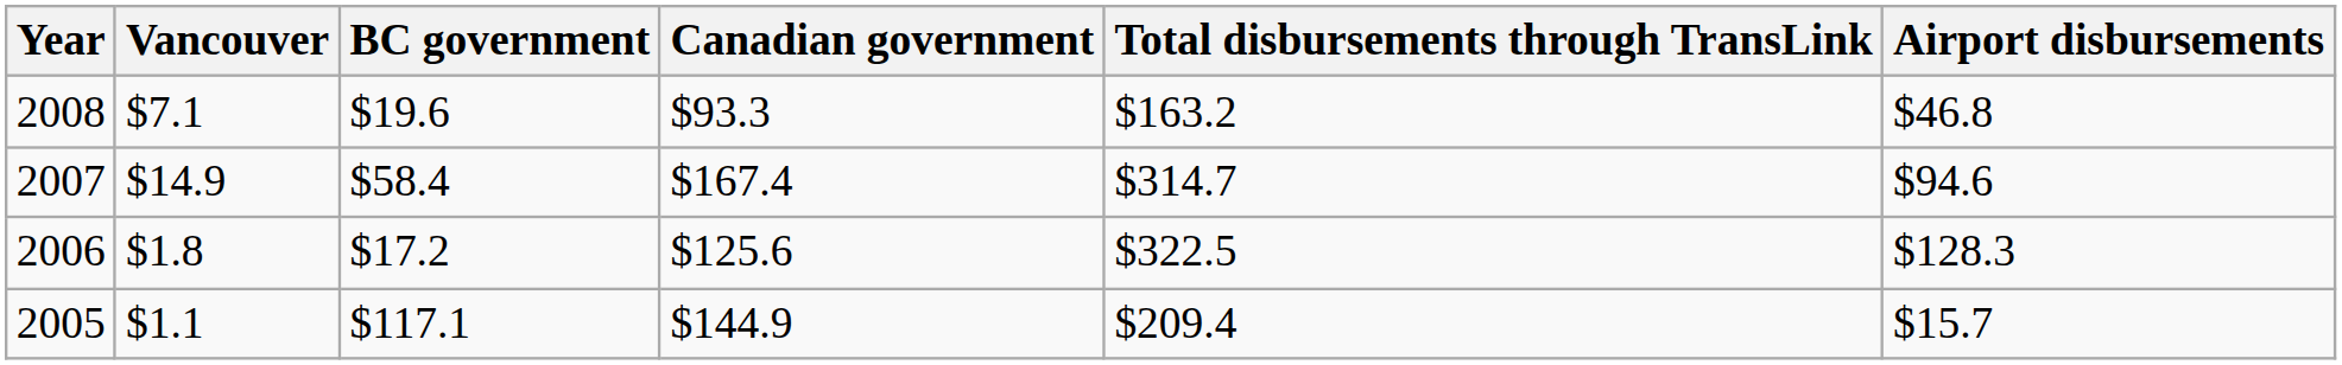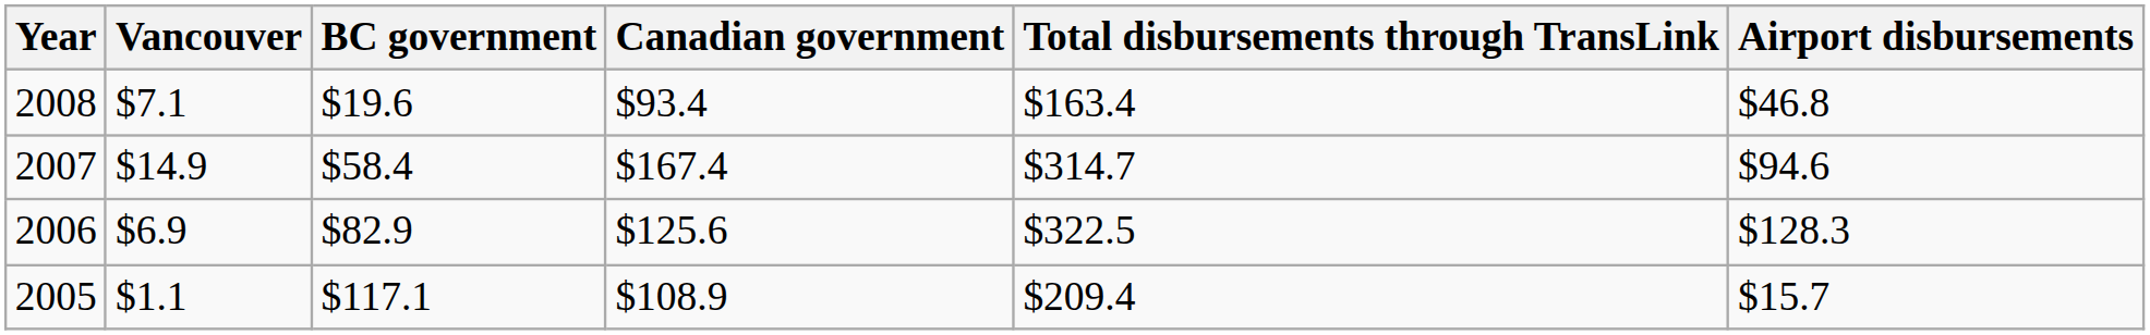 <table class="wikitable">
 <tr>
 <th>Year</th>
 <th>Vancouver</th>
 <th>BC government</th>
 <th>Canadian government</th>
 <th>Total disbursements through TransLink</th>
 <th>Airport disbursements</th>
 </tr>
 <tr>
 <td>2008</td>
 <td>$7.1</td>
 <td>$19.6</td>
-<td>$93.3</td>
-<td>$163.2</td>
+<td>$93.4</td>
+<td>$163.4</td>
 <td>$46.8</td>
 </tr>
 <tr>
 <td>2007</td>
 <td>$14.9</td>
 <td>$58.4</td>
 <td>$167.4</td>
 <td>$314.7</td>
 <td>$94.6</td>
 </tr>
 <tr>
 <td>2006</td>
-<td>$1.8</td>
-<td>$17.2</td>
+<td>$6.9</td>
+<td>$82.9</td>
 <td>$125.6</td>
 <td>$322.5</td>
 <td>$128.3</td>
 </tr>
 <tr>
 <td>2005</td>
 <td>$1.1</td>
 <td>$117.1</td>
-<td>$144.9</td>
+<td>$108.9</td>
 <td>$209.4</td>
 <td>$15.7</td>
 </tr>
 </table>
